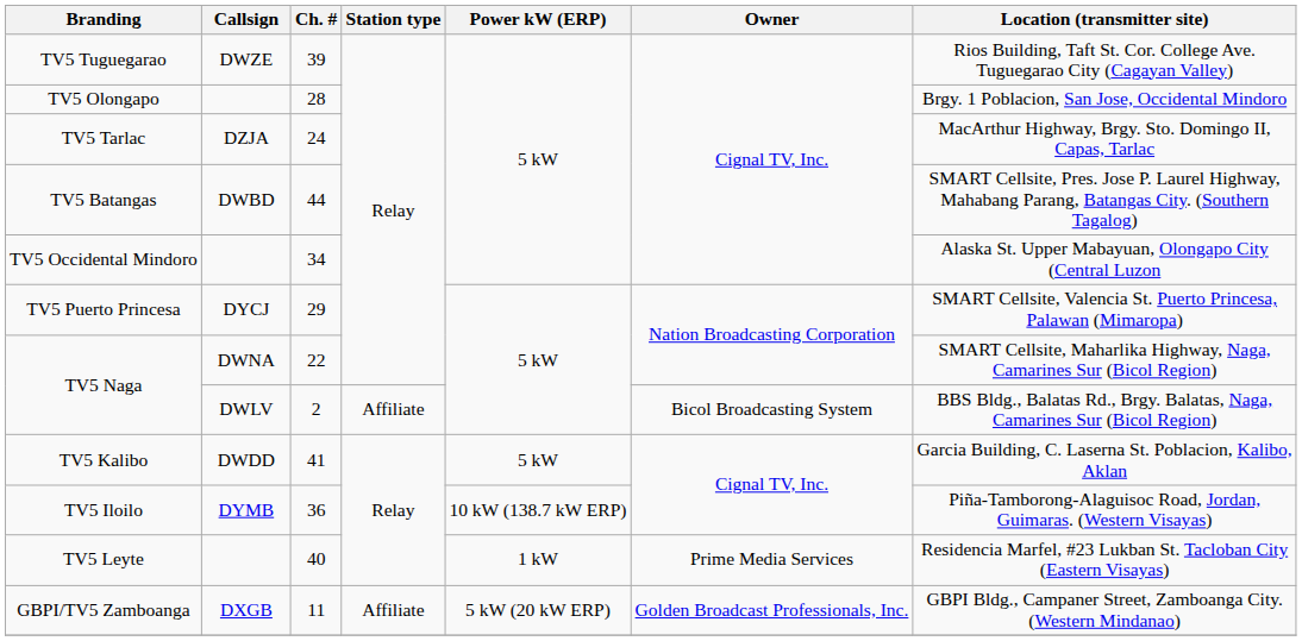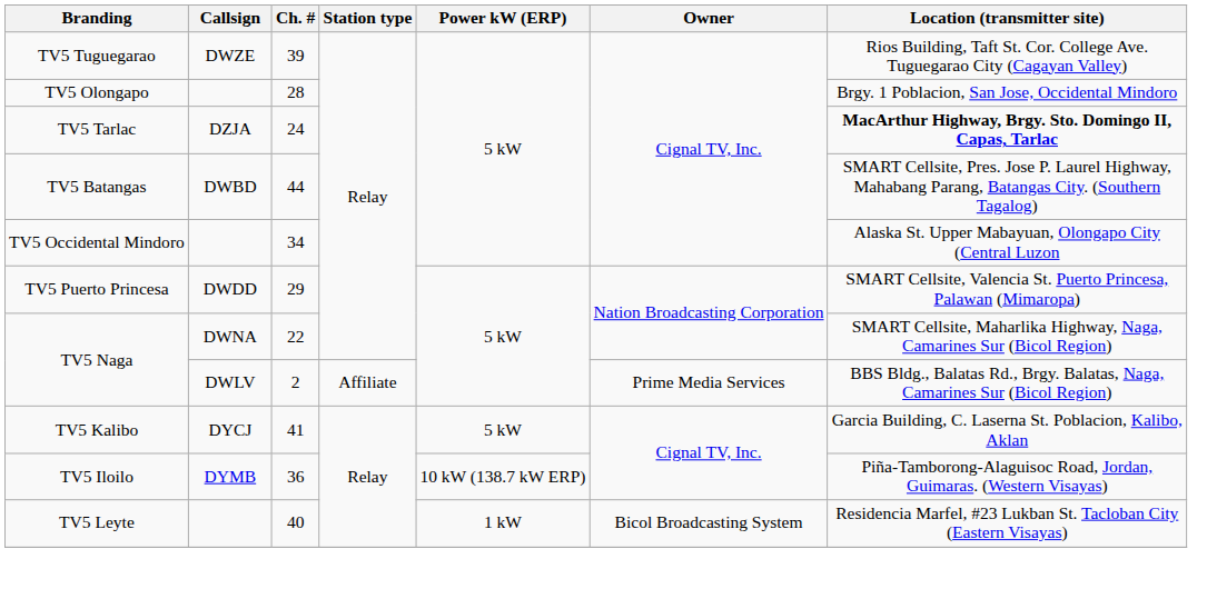 <table class="wikitable style"=""width:100%" style="text-align:center;">
 <tr>
 <th>Branding</th>
 <th width="70px">Callsign</th>
 <th>Ch. #</th>
 <th>Station type</th>
 <th>Power kW (ERP)</th>
 <th>Owner</th>
 <th class="unsortable" width="325px">Location (transmitter site)</th>
 </tr>
 <tr>
 <td>TV5 Tuguegarao</td>
 <td>DWZE</td>
 <td>39</td>
 <td rowspan="7">Relay</td>
 <td rowspan="5">5 kW</td>
 <td rowspan="5"><a href='#'>Cignal TV, Inc.</a></td>
 <td>Rios Building, Taft St. Cor. College Ave. Tuguegarao City (<a href='#'>Cagayan Valley</a>)</td>
 </tr>
 <tr>
 <td>TV5 Olongapo</td>
 <td></td>
 <td>28</td>
 <td>Brgy. 1 Poblacion, <a href='#'>San Jose, Occidental Mindoro</a></td>
 </tr>
 <tr>
 <td>TV5 Tarlac</td>
 <td>DZJA</td>
 <td>24</td>
-<td>MacArthur Highway, Brgy. Sto. Domingo II, <a href='#'>Capas, Tarlac</a></td>
+<td><strong>MacArthur Highway, Brgy. Sto. Domingo II, <a href='#'>Capas, Tarlac</a></strong></td>
 </tr>
 <tr>
 <td>TV5 Batangas</td>
 <td>DWBD</td>
 <td>44</td>
 <td>SMART Cellsite, Pres. Jose P. Laurel Highway, Mahabang Parang, <a href='#'>Batangas City</a>. (<a href='#'>Southern Tagalog</a>)</td>
 </tr>
 <tr>
 <td>TV5 Occidental Mindoro</td>
 <td></td>
 <td>34</td>
 <td>Alaska St. Upper Mabayuan, <a href='#'>Olongapo City</a> (<a href='#'>Central Luzon</a></td>
 </tr>
 <tr>
 <td>TV5 Puerto Princesa</td>
-<td>DYCJ</td>
+<td>DWDD</td>
 <td>29</td>
 <td rowspan="3">5 kW</td>
 <td rowspan="2"><a href='#'>Nation Broadcasting Corporation</a></td>
 <td>SMART Cellsite, Valencia St. <a href='#'>Puerto Princesa, Palawan</a> (<a href='#'>Mimaropa</a>)</td>
 </tr>
 <tr>
 <td rowspan="2">TV5 Naga</td>
 <td>DWNA</td>
 <td>22</td>
 <td>SMART Cellsite, Maharlika Highway, <a href='#'>Naga, Camarines Sur</a> (<a href='#'>Bicol Region</a>)</td>
 </tr>
 <tr>
 <td>DWLV</td>
 <td>2</td>
 <td>Affiliate</td>
-<td>Bicol Broadcasting System</td>
+<td>Prime Media Services</td>
 <td>BBS Bldg., Balatas Rd., Brgy. Balatas, <a href='#'>Naga, Camarines Sur</a> (<a href='#'>Bicol Region</a>)</td>
 </tr>
 <tr>
 <td>TV5 Kalibo</td>
-<td>DWDD</td>
+<td>DYCJ</td>
 <td>41</td>
 <td rowspan="3">Relay</td>
 <td>5 kW</td>
 <td rowspan="2"><a href='#'>Cignal TV, Inc.</a></td>
 <td>Garcia Building, C. Laserna St. Poblacion, <a href='#'>Kalibo, Aklan</a></td>
 </tr>
 <tr>
 <td>TV5 Iloilo</td>
 <td><a href='#'>DYMB</a></td>
 <td>36</td>
 <td>10 kW (138.7 kW ERP)</td>
 <td>Piña-Tamborong-Alaguisoc Road, <a href='#'>Jordan, Guimaras</a>. (<a href='#'>Western Visayas</a>)</td>
 </tr>
 <tr>
 <td>TV5 Leyte</td>
 <td></td>
 <td>40</td>
 <td>1 kW</td>
-<td>Prime Media Services</td>
+<td>Bicol Broadcasting System</td>
 <td>Residencia Marfel, #23 Lukban St. <a href='#'>Tacloban City</a> (<a href='#'>Eastern Visayas</a>)</td>
-</tr>
-<tr>
-<td>GBPI/TV5 Zamboanga</td>
-<td><a href='#'>DXGB</a></td>
-<td>11</td>
-<td>Affiliate</td>
-<td>5 kW (20 kW ERP)</td>
-<td><a href='#'>Golden Broadcast Professionals, Inc.</a></td>
-<td>GBPI Bldg., Campaner Street, Zamboanga City. (<a href='#'>Western Mindanao</a>)</td>
 </tr>
 <tr>
 </tr>
 </table>
